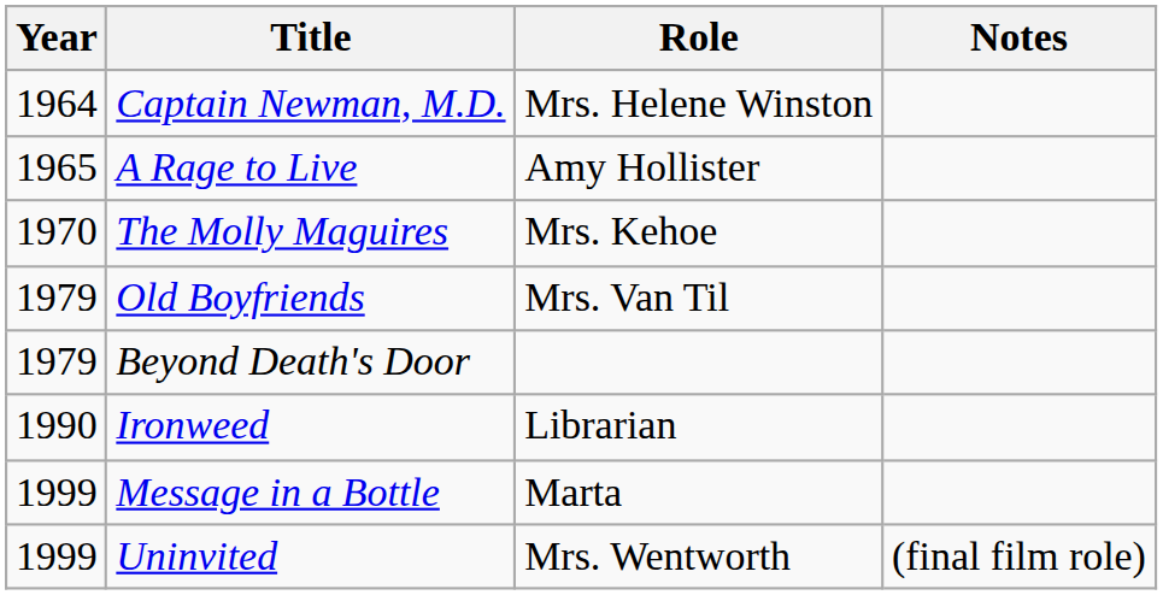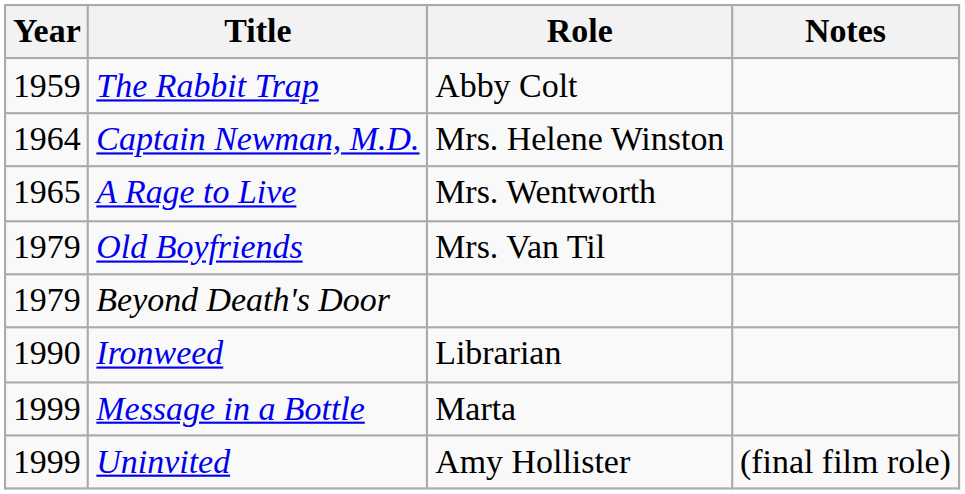 <table class="wikitable sortable">
 <tr>
 <th>Year</th>
 <th>Title</th>
 <th>Role</th>
 <th>Notes</th>
+</tr>
+<tr>
+<td>1959</td>
+<td><em><a href='#'>The Rabbit Trap</a></em></td>
+<td>Abby Colt</td>
+<td></td>
 </tr>
 <tr>
 <td>1964</td>
 <td><em><a href='#'>Captain Newman, M.D.</a></em></td>
 <td>Mrs. Helene Winston</td>
 <td></td>
 </tr>
 <tr>
 <td>1965</td>
 <td><em><a href='#'>A Rage to Live</a></em></td>
-<td>Amy Hollister</td>
-<td></td>
-</tr>
-<tr>
-<td>1970</td>
-<td><em><a href='#'>The Molly Maguires</a></em></td>
-<td>Mrs. Kehoe</td>
+<td>Mrs. Wentworth</td>
 <td></td>
 </tr>
 <tr>
 <td>1979</td>
 <td><em><a href='#'>Old Boyfriends</a></em></td>
 <td>Mrs. Van Til</td>
 <td></td>
 </tr>
 <tr>
 <td>1979</td>
 <td><em>Beyond Death's Door</em></td>
 <td></td>
 <td></td>
 </tr>
 <tr>
 <td>1990</td>
 <td><em><a href='#'>Ironweed</a></em></td>
 <td>Librarian</td>
 <td></td>
 </tr>
 <tr>
 <td>1999</td>
 <td><em><a href='#'>Message in a Bottle</a></em></td>
 <td>Marta</td>
 <td></td>
 </tr>
 <tr>
 <td>1999</td>
 <td><em><a href='#'>Uninvited</a></em></td>
-<td>Mrs. Wentworth</td>
+<td>Amy Hollister</td>
 <td>(final film role)</td>
 </tr>
 </table>
